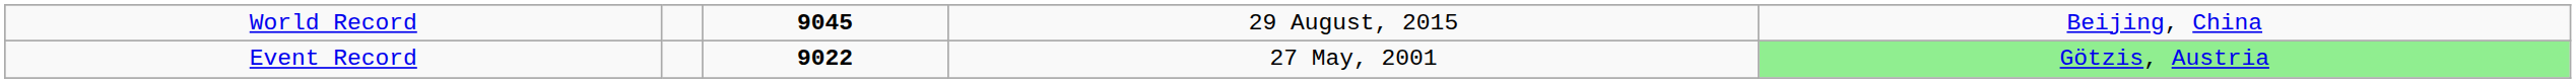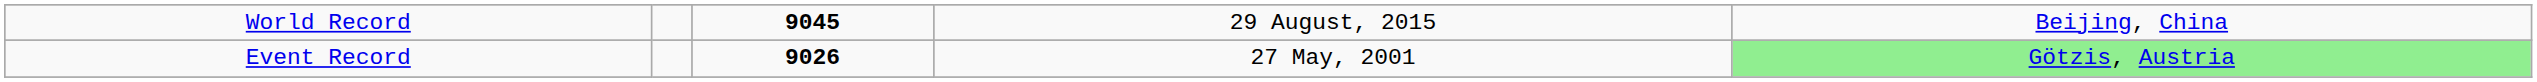 <table width="95%" class="wikitable" style=" text-align:center; font-size:105%;">
 <tr>
 <td><a href='#'>World Record</a></td>
 <td></td>
 <td><strong>9045</strong></td>
 <td>29 August, 2015</td>
 <td> <a href='#'>Beijing</a>, <a href='#'>China</a></td>
 </tr>
 <tr>
 <td><a href='#'>Event Record</a></td>
 <td></td>
-<td><strong>9022 </strong></td>
+<td><strong>9026 </strong></td>
 <td>27 May, 2001</td>
 <td style="background: lightgreen;"> <a href='#'>Götzis</a>, <a href='#'>Austria</a></td>
 </tr>
 </table>
